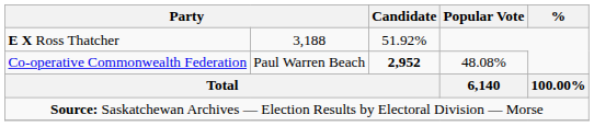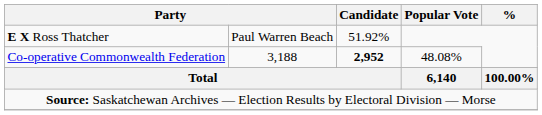 <table class="wikitable">
 <tr>
 <th colspan="2">Party</th>
 <th>Candidate</th>
 <th>Popular Vote</th>
 <th>%</th>
 </tr>
 <tr>
 <td><strong>E</strong> <strong>X</strong> Ross Thatcher</td>
-<td align=center>3,188</td>
+<td>Paul Warren Beach</td>
 <td align=center>51.92%</td>
 </tr>
 <tr>
 <td><a href='#'>Co-operative Commonwealth Federation</a></td>
-<td>Paul Warren Beach</td>
+<td align=center>3,188</td>
 <td align=center><strong>2,952</strong></td>
 <td align=center>48.08%</td>
 </tr>
 <tr>
 <th colspan=3>Total</th>
 <th>6,140</th>
 <th>100.00%</th>
 </tr>
 <tr>
 <td align="center" colspan=5><strong>Source:</strong> Saskatchewan Archives — Election Results by Electoral Division — Morse</td>
 </tr>
 <tr>
 </tr>
 </table>
